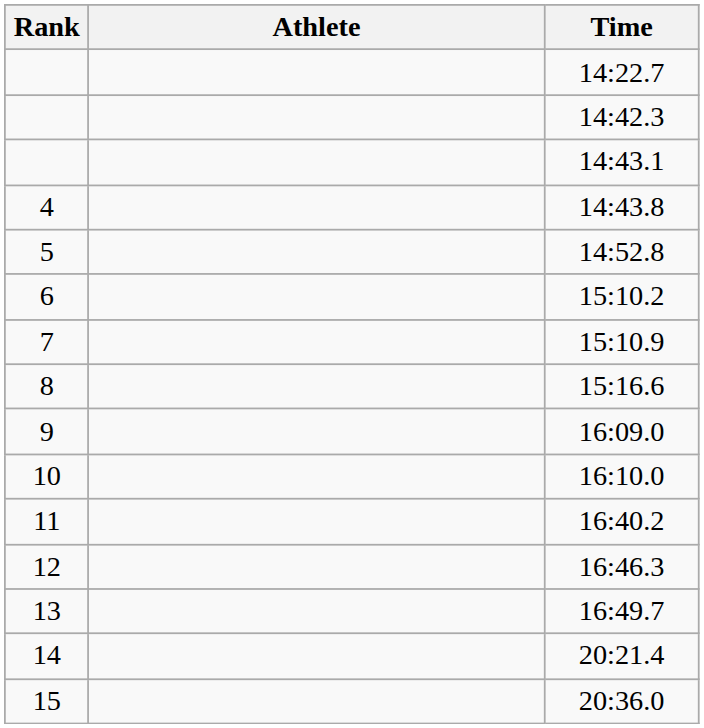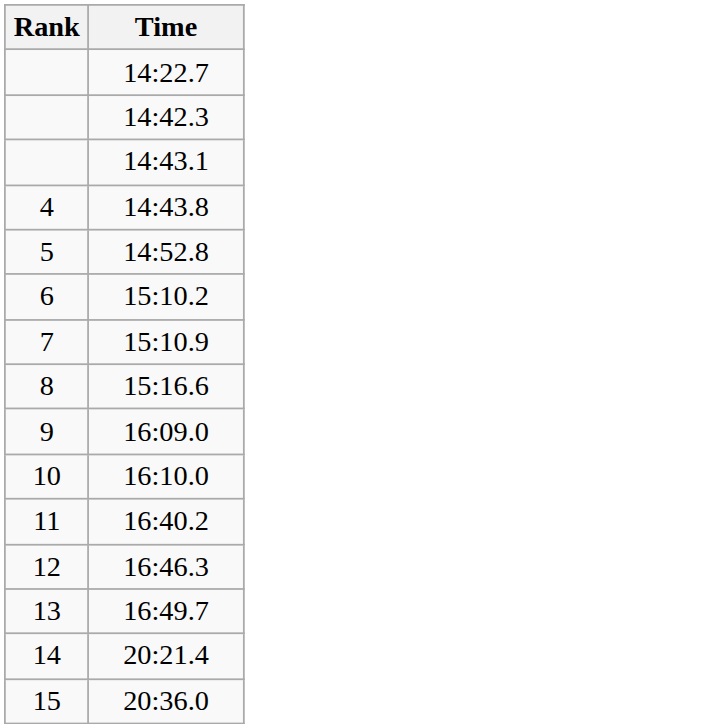 <table class=wikitable style="text-align:center">
 <tr>
 <th width=40>Rank</th>
-<th width=250>Athlete</th>
 <th width=80>Time</th>
 </tr>
 <tr>
 <td></td>
-<td align=left></td>
 <td>14:22.7</td>
 </tr>
 <tr>
 <td></td>
-<td align=left></td>
 <td>14:42.3</td>
 </tr>
 <tr>
 <td></td>
-<td align=left></td>
 <td>14:43.1</td>
 </tr>
 <tr>
 <td>4</td>
-<td align=left></td>
 <td>14:43.8</td>
 </tr>
 <tr>
 <td>5</td>
-<td align=left></td>
 <td>14:52.8</td>
 </tr>
 <tr>
 <td>6</td>
-<td align=left></td>
 <td>15:10.2</td>
 </tr>
 <tr>
 <td>7</td>
-<td align=left></td>
 <td>15:10.9</td>
 </tr>
 <tr>
 <td>8</td>
-<td align=left></td>
 <td>15:16.6</td>
 </tr>
 <tr>
 <td>9</td>
-<td align=left></td>
 <td>16:09.0</td>
 </tr>
 <tr>
 <td>10</td>
-<td align=left></td>
 <td>16:10.0</td>
 </tr>
 <tr>
 <td>11</td>
-<td align=left></td>
 <td>16:40.2</td>
 </tr>
 <tr>
 <td>12</td>
-<td align=left></td>
 <td>16:46.3</td>
 </tr>
 <tr>
 <td>13</td>
-<td align=left></td>
 <td>16:49.7</td>
 </tr>
 <tr>
 <td>14</td>
-<td align=left></td>
 <td>20:21.4</td>
 </tr>
 <tr>
 <td>15</td>
-<td align=left></td>
 <td>20:36.0</td>
 </tr>
 </table>
